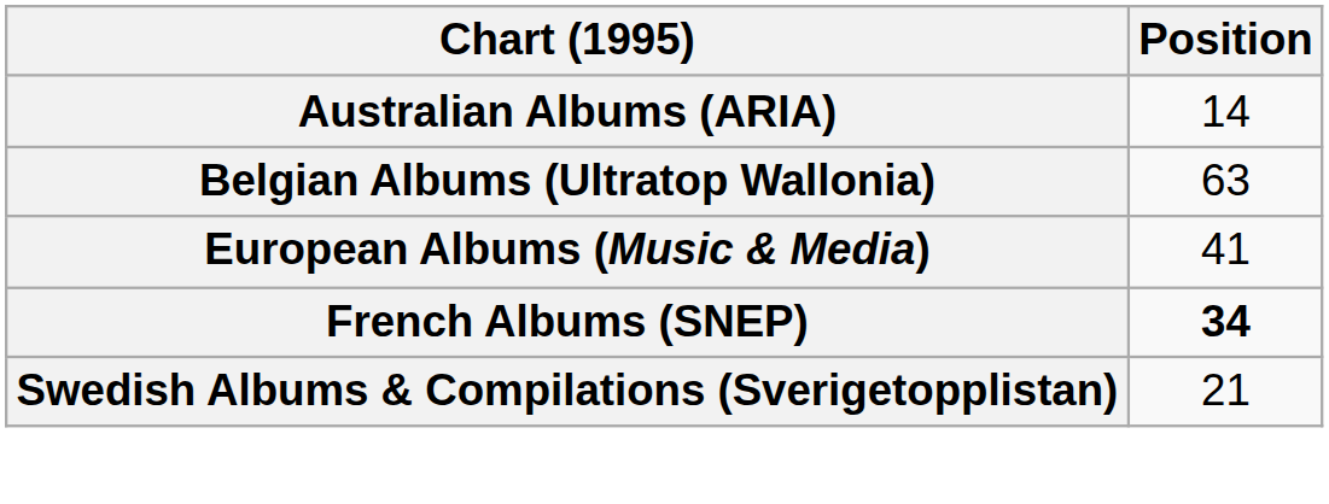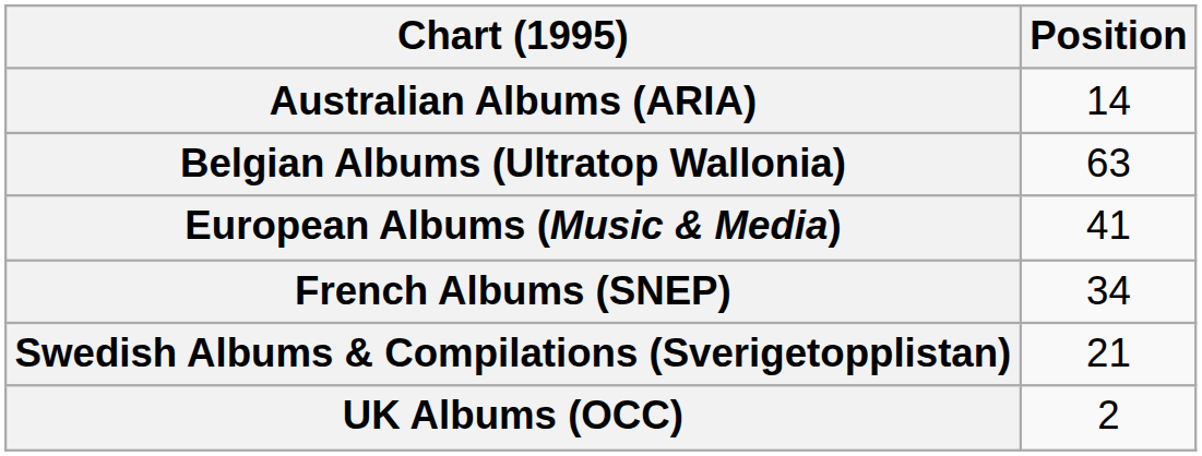 <table class="wikitable plainrowheaders sortable">
 <tr>
 <th>Chart (1995)</th>
 <th>Position</th>
 </tr>
 <tr>
 <th scope="row">Australian Albums (ARIA)</th>
 <td align="center">14</td>
 </tr>
 <tr>
 <th scope="row">Belgian Albums (Ultratop Wallonia)</th>
 <td align="center">63</td>
 </tr>
 <tr>
 <th scope="row">European Albums (<em>Music & Media</em>)</th>
 <td align="center">41</td>
 </tr>
 <tr>
 <th scope="row">French Albums (SNEP)</th>
-<td align="center"><strong>34</strong></td>
+<td align="center">34</td>
 </tr>
 <tr>
 <th scope="row">Swedish Albums & Compilations (Sverigetopplistan)</th>
 <td align="center">21</td>
 </tr>
+<tr>
+<th scope="row">UK Albums (OCC)</th>
+<td align="center">2</td>
+</tr>
 </table>
